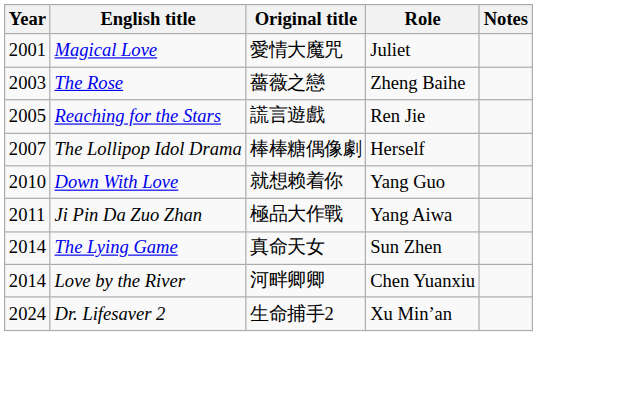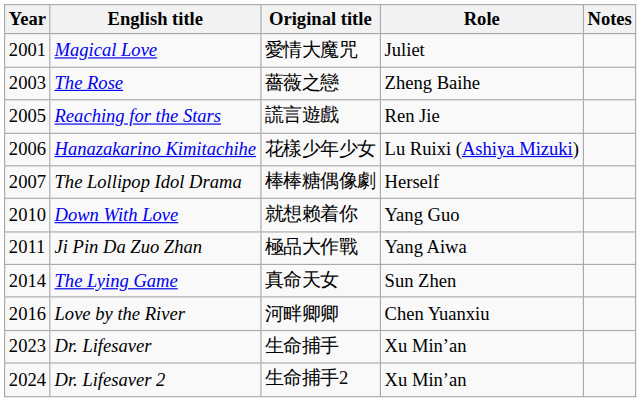 <table class="wikitable sortable">
 <tr>
 <th>Year</th>
 <th>English title</th>
 <th>Original title</th>
 <th>Role</th>
 <th class="unsortable">Notes</th>
 </tr>
 <tr>
 <td>2001</td>
 <td><em><a href='#'>Magical Love</a></em></td>
 <td>愛情大魔咒</td>
 <td>Juliet</td>
 <td></td>
 </tr>
 <tr>
 <td>2003</td>
 <td><em><a href='#'>The Rose</a></em></td>
 <td>薔薇之戀</td>
 <td>Zheng Baihe</td>
 <td></td>
 </tr>
 <tr>
 <td>2005</td>
 <td><em><a href='#'>Reaching for the Stars</a></em></td>
 <td>謊言遊戲</td>
 <td>Ren Jie</td>
+<td></td>
+</tr>
+<tr>
+<td>2006</td>
+<td><em><a href='#'>Hanazakarino Kimitachihe</a></em></td>
+<td>花樣少年少女</td>
+<td>Lu Ruixi (<a href='#'>Ashiya Mizuki</a>)</td>
 <td></td>
 </tr>
 <tr>
 <td>2007</td>
 <td><em>The Lollipop Idol Drama</em></td>
 <td>棒棒糖偶像劇</td>
 <td>Herself</td>
 <td></td>
 </tr>
 <tr>
 <td>2010</td>
 <td><em><a href='#'>Down With Love</a></em></td>
 <td>就想赖着你</td>
 <td>Yang Guo</td>
 <td></td>
 </tr>
 <tr>
 <td>2011</td>
 <td><em>Ji Pin Da Zuo Zhan</em></td>
 <td>極品大作戰</td>
 <td>Yang Aiwa</td>
 <td></td>
 </tr>
 <tr>
 <td>2014</td>
 <td><em><a href='#'>The Lying Game</a></em></td>
 <td>真命天女</td>
 <td>Sun Zhen</td>
 <td></td>
 </tr>
 <tr>
-<td>2014</td>
+<td>2016</td>
 <td><em>Love by the River</em></td>
 <td>河畔卿卿</td>
 <td>Chen Yuanxiu</td>
+<td></td>
+</tr>
+<tr>
+<td>2023</td>
+<td><em>Dr. Lifesaver</em></td>
+<td>生命捕手</td>
+<td>Xu Min’an</td>
 <td></td>
 </tr>
 <tr>
 <td>2024</td>
 <td><em>Dr. Lifesaver 2</em></td>
 <td>生命捕手2</td>
 <td>Xu Min’an</td>
 <td></td>
 </tr>
 </table>
